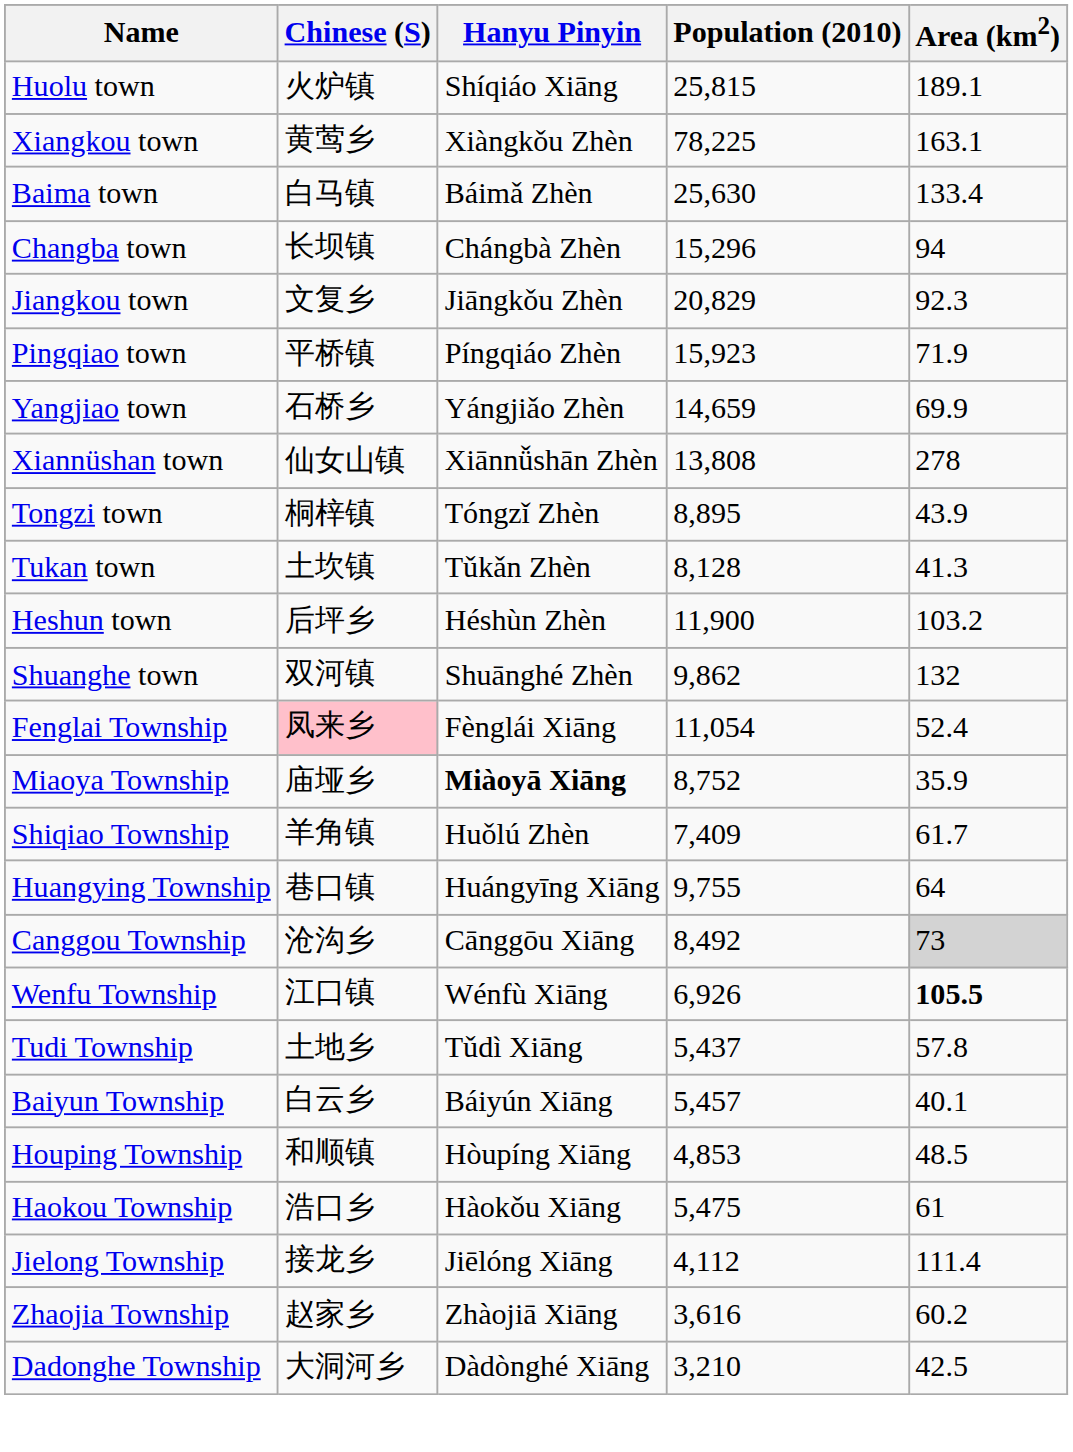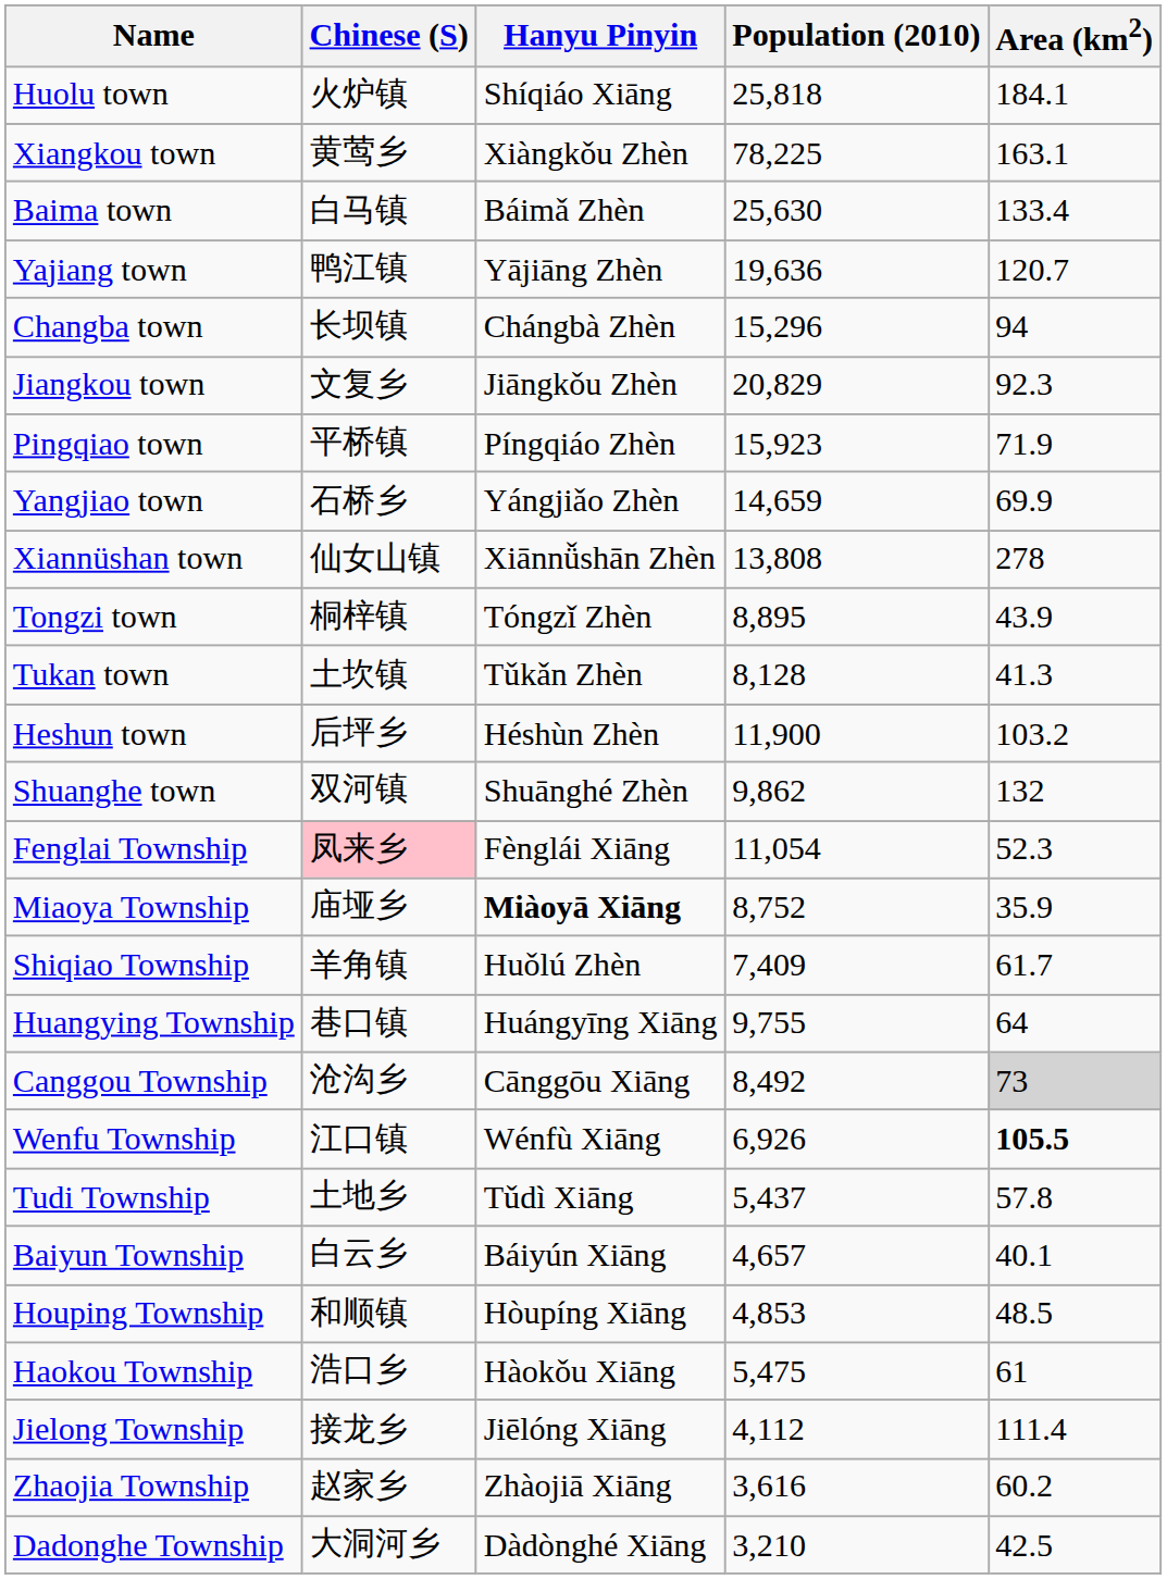 <table class="wikitable">
 <tr>
 <th>Name</th>
 <th><a href='#'>Chinese</a> (<a href='#'>S</a>)</th>
 <th><a href='#'>Hanyu Pinyin</a></th>
 <th>Population (2010)</th>
 <th>Area (km<sup>2</sup>)</th>
 </tr>
 <tr>
 <td><a href='#'>Huolu</a> town</td>
 <td>火炉镇</td>
 <td>Shíqiáo Xiāng</td>
-<td>25,815</td>
-<td>189.1</td>
+<td>25,818</td>
+<td>184.1</td>
 </tr>
 <tr>
 <td><a href='#'>Xiangkou</a> town</td>
 <td>黄莺乡</td>
 <td>Xiàngkǒu Zhèn</td>
 <td>78,225</td>
 <td>163.1</td>
 </tr>
 <tr>
 <td><a href='#'>Baima</a> town</td>
 <td>白马镇</td>
 <td>Báimǎ Zhèn</td>
 <td>25,630</td>
 <td>133.4</td>
+</tr>
+<tr>
+<td><a href='#'>Yajiang</a> town</td>
+<td>鸭江镇</td>
+<td>Yājiāng Zhèn</td>
+<td>19,636</td>
+<td>120.7</td>
 </tr>
 <tr>
 <td><a href='#'>Changba</a> town</td>
 <td>长坝镇</td>
 <td>Chángbà Zhèn</td>
 <td>15,296</td>
 <td>94</td>
 </tr>
 <tr>
 <td><a href='#'>Jiangkou</a> town</td>
 <td>文复乡</td>
 <td>Jiāngkǒu Zhèn</td>
 <td>20,829</td>
 <td>92.3</td>
 </tr>
 <tr>
 <td><a href='#'>Pingqiao</a> town</td>
 <td>平桥镇</td>
 <td>Píngqiáo Zhèn</td>
 <td>15,923</td>
 <td>71.9</td>
 </tr>
 <tr>
 <td><a href='#'>Yangjiao</a> town</td>
 <td>石桥乡</td>
 <td>Yángjiǎo Zhèn</td>
 <td>14,659</td>
 <td>69.9</td>
 </tr>
 <tr>
 <td><a href='#'>Xiannüshan</a> town</td>
 <td>仙女山镇</td>
 <td>Xiānnǚshān Zhèn</td>
 <td>13,808</td>
 <td>278</td>
 </tr>
 <tr>
 <td><a href='#'>Tongzi</a> town</td>
 <td>桐梓镇</td>
 <td>Tóngzǐ Zhèn</td>
 <td>8,895</td>
 <td>43.9</td>
 </tr>
 <tr>
 <td><a href='#'>Tukan</a> town</td>
 <td>土坎镇</td>
 <td>Tǔkǎn Zhèn</td>
 <td>8,128</td>
 <td>41.3</td>
 </tr>
 <tr>
 <td><a href='#'>Heshun</a> town</td>
 <td>后坪乡</td>
 <td>Héshùn Zhèn</td>
 <td>11,900</td>
 <td>103.2</td>
 </tr>
 <tr>
 <td><a href='#'>Shuanghe</a> town</td>
 <td>双河镇</td>
 <td>Shuānghé Zhèn</td>
 <td>9,862</td>
 <td>132</td>
 </tr>
 <tr>
 <td><a href='#'>Fenglai Township</a></td>
 <td style="background: pink;">凤来乡</td>
 <td>Fènglái Xiāng</td>
 <td>11,054</td>
-<td>52.4</td>
+<td>52.3</td>
 </tr>
 <tr>
 <td><a href='#'>Miaoya Township</a></td>
 <td>庙垭乡</td>
 <td><strong>Miàoyā Xiāng</strong></td>
 <td>8,752</td>
 <td>35.9</td>
 </tr>
 <tr>
 <td><a href='#'>Shiqiao Township</a></td>
 <td>羊角镇</td>
 <td>Huǒlú Zhèn</td>
 <td>7,409</td>
 <td>61.7</td>
 </tr>
 <tr>
 <td><a href='#'>Huangying Township</a></td>
 <td>巷口镇</td>
 <td>Huángyīng Xiāng</td>
 <td>9,755</td>
 <td>64</td>
 </tr>
 <tr>
 <td><a href='#'>Canggou Township</a></td>
 <td>沧沟乡</td>
 <td>Cānggōu Xiāng</td>
 <td>8,492</td>
 <td style="background: lightgrey;">73</td>
 </tr>
 <tr>
 <td><a href='#'>Wenfu Township</a></td>
 <td>江口镇</td>
 <td>Wénfù Xiāng</td>
 <td>6,926</td>
 <td><strong>105.5</strong></td>
 </tr>
 <tr>
 <td><a href='#'>Tudi Township</a></td>
 <td>土地乡</td>
 <td>Tǔdì Xiāng</td>
 <td>5,437</td>
 <td>57.8</td>
 </tr>
 <tr>
 <td><a href='#'>Baiyun Township</a></td>
 <td>白云乡</td>
 <td>Báiyún Xiāng</td>
-<td>5,457</td>
+<td>4,657</td>
 <td>40.1</td>
 </tr>
 <tr>
 <td><a href='#'>Houping Township</a></td>
 <td>和顺镇</td>
 <td>Hòupíng Xiāng</td>
 <td>4,853</td>
 <td>48.5</td>
 </tr>
 <tr>
 <td><a href='#'>Haokou Township</a></td>
 <td>浩口乡</td>
 <td>Hàokǒu Xiāng</td>
 <td>5,475</td>
 <td>61</td>
 </tr>
 <tr>
 <td><a href='#'>Jielong Township</a></td>
 <td>接龙乡</td>
 <td>Jiēlóng Xiāng</td>
 <td>4,112</td>
 <td>111.4</td>
 </tr>
 <tr>
 <td><a href='#'>Zhaojia Township</a></td>
 <td>赵家乡</td>
 <td>Zhàojiā Xiāng</td>
 <td>3,616</td>
 <td>60.2</td>
 </tr>
 <tr>
 <td><a href='#'>Dadonghe Township</a></td>
 <td>大洞河乡</td>
 <td>Dàdònghé Xiāng</td>
 <td>3,210</td>
 <td>42.5</td>
 </tr>
 </table>
